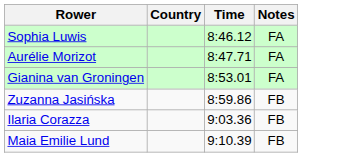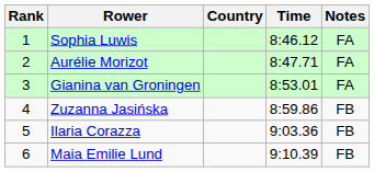 <table class="wikitable" style="text-align:center">
 <tr>
+<th>Rank</th>
 <th>Rower</th>
 <th>Country</th>
 <th>Time</th>
 <th>Notes</th>
 </tr>
 <tr bgcolor=ccffcc>
+<td>1</td>
 <td align="left"><a href='#'>Sophia Luwis</a></td>
 <td align="left"></td>
 <td>8:46.12</td>
 <td>FA</td>
 </tr>
 <tr bgcolor=ccffcc>
+<td>2</td>
 <td align="left"><a href='#'>Aurélie Morizot</a></td>
 <td align="left"></td>
 <td>8:47.71</td>
 <td>FA</td>
 </tr>
 <tr bgcolor=ccffcc>
+<td>3</td>
 <td align="left"><a href='#'>Gianina van Groningen</a></td>
 <td align="left"></td>
 <td>8:53.01</td>
 <td>FA</td>
 </tr>
 <tr>
+<td>4</td>
 <td align="left"><a href='#'>Zuzanna Jasińska</a></td>
 <td align="left"></td>
 <td>8:59.86</td>
 <td>FB</td>
 </tr>
 <tr>
+<td>5</td>
 <td align="left"><a href='#'>Ilaria Corazza</a></td>
 <td align="left"></td>
 <td>9:03.36</td>
 <td>FB</td>
 </tr>
 <tr>
+<td>6</td>
 <td align="left"><a href='#'>Maia Emilie Lund</a></td>
 <td align="left"></td>
 <td>9:10.39</td>
 <td>FB</td>
 </tr>
 </table>
